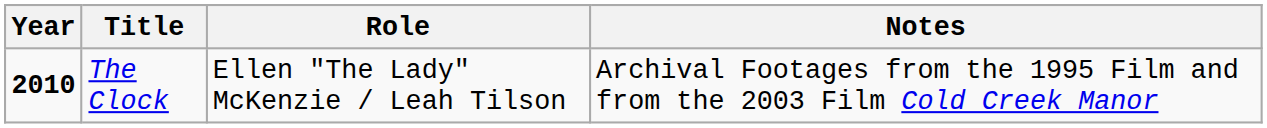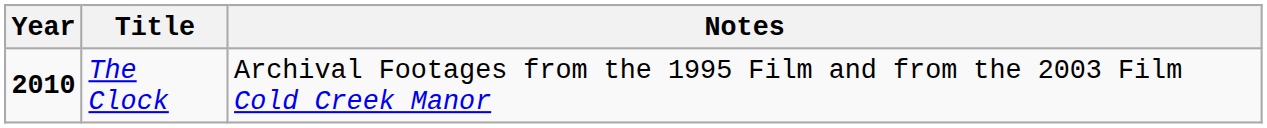 <table class="wikitable sortable unsortable">
 <tr>
 <th scope="col">Year</th>
 <th scope="col">Title</th>
-<th scope="col">Role</th>
 <th class="unsortable" scope="col">Notes</th>
 </tr>
 <tr>
 <td><strong>2010</strong></td>
 <td><em><a href='#'>The Clock</a></em></td>
-<td>Ellen "The Lady" McKenzie / Leah Tilson</td>
 <td>Archival Footages from the 1995 Film <em></em> and from the 2003 Film <em><a href='#'>Cold Creek Manor</a></em></td>
 </tr>
 </table>
